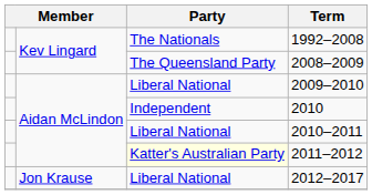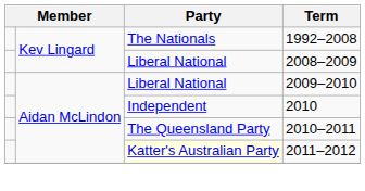 <table class="wikitable">
 <tr>
 <th colspan="2">Member</th>
 <th>Party</th>
 <th>Term</th>
 </tr>
 <tr>
 <td> </td>
 <td rowspan="2"><a href='#'>Kev Lingard</a></td>
 <td><a href='#'>The Nationals</a></td>
 <td>1992–2008</td>
 </tr>
 <tr>
 <td> </td>
-<td><a href='#'>The Queensland Party</a></td>
+<td><a href='#'>Liberal National</a></td>
 <td>2008–2009</td>
 </tr>
 <tr>
 <td> </td>
 <td rowspan="4"><a href='#'>Aidan McLindon</a></td>
 <td><a href='#'>Liberal National</a></td>
 <td>2009–2010</td>
 </tr>
 <tr>
 <td> </td>
 <td><a href='#'>Independent</a></td>
 <td>2010</td>
 </tr>
 <tr>
 <td> </td>
-<td><a href='#'>Liberal National</a></td>
+<td><a href='#'>The Queensland Party</a></td>
 <td>2010–2011</td>
 </tr>
 <tr>
 <td> </td>
 <td style="background: lightyellow;"><a href='#'>Katter's Australian Party</a></td>
 <td>2011–2012</td>
 </tr>
 <tr>
-<td> </td>
-<td><a href='#'>Jon Krause</a></td>
-<td><a href='#'>Liberal National</a></td>
-<td>2012–2017</td>
-</tr>
-<tr>
 </tr>
 </table>
